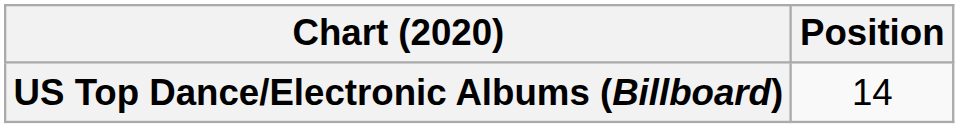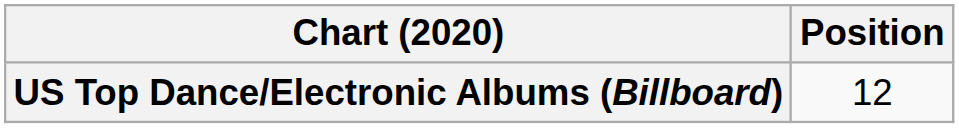 <table class="wikitable plainrowheaders" style="text-align:center">
 <tr>
 <th scope="col">Chart (2020)</th>
 <th scope="col">Position</th>
 </tr>
 <tr>
 <th scope="row">US Top Dance/Electronic Albums (<em>Billboard</em>)</th>
-<td>14</td>
+<td>12</td>
 </tr>
 </table>
